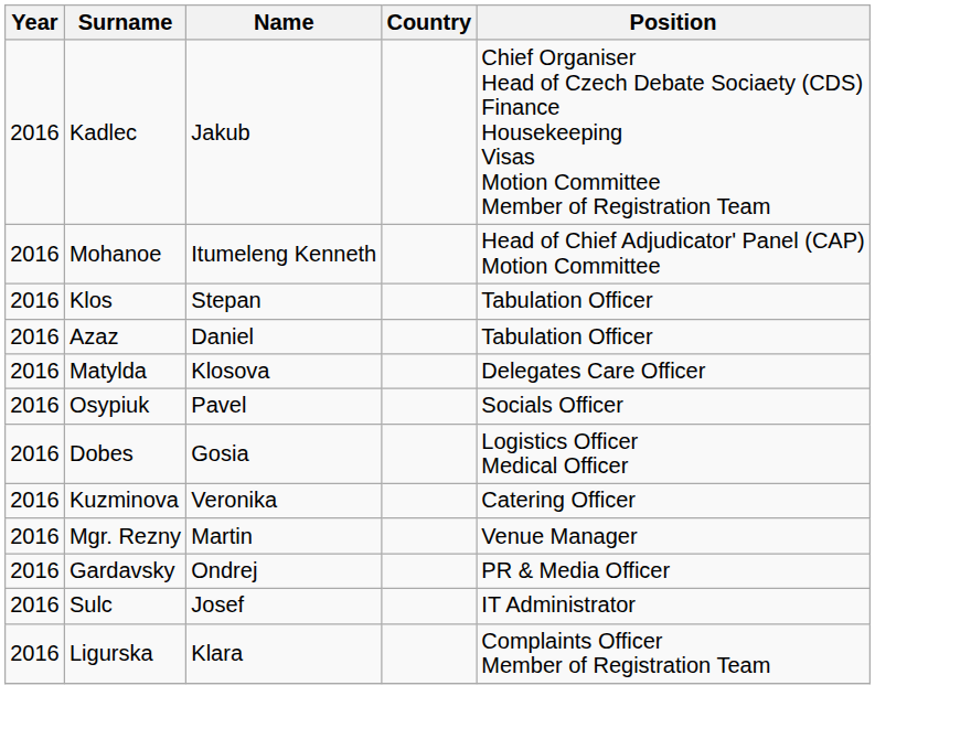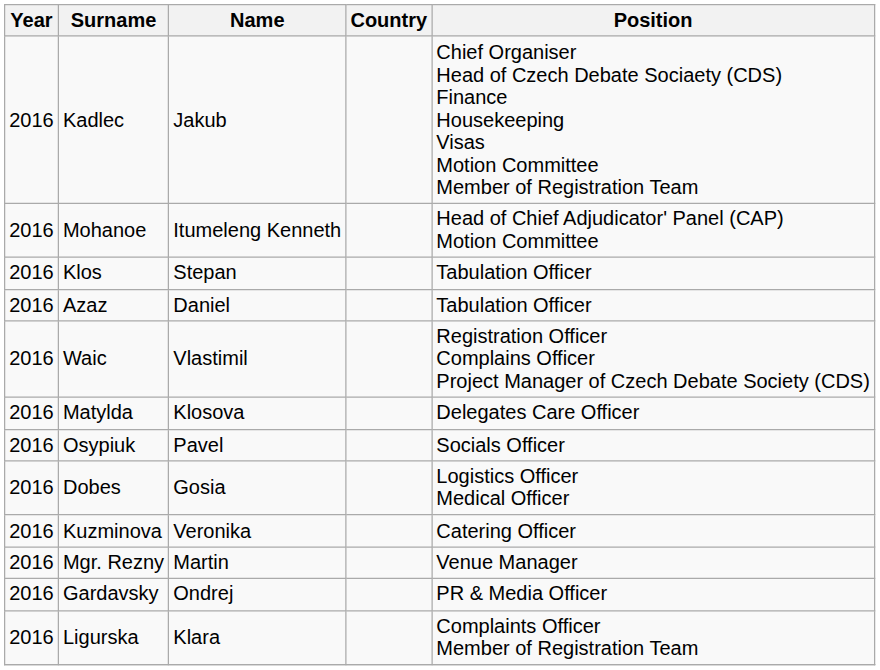 <table class="wikitable sortable">
 <tr>
 <th>Year</th>
 <th>Surname</th>
 <th>Name</th>
 <th>Country</th>
 <th>Position</th>
 </tr>
 <tr>
 <td>2016</td>
 <td>Kadlec</td>
 <td>Jakub</td>
 <td></td>
 <td>Chief Organiser<br>Head of Czech Debate Sociaety (CDS)<br>Finance<br>Housekeeping<br>Visas<br>Motion Committee<br>Member of Registration Team</td>
 </tr>
 <tr>
 <td>2016</td>
 <td>Mohanoe</td>
 <td>Itumeleng Kenneth</td>
 <td></td>
 <td>Head of Chief Adjudicator' Panel (CAP)<br>Motion Committee</td>
 </tr>
 <tr>
 <td>2016</td>
 <td>Klos</td>
 <td>Stepan</td>
 <td></td>
 <td>Tabulation Officer</td>
 </tr>
 <tr>
 <td>2016</td>
 <td>Azaz</td>
 <td>Daniel</td>
 <td></td>
 <td>Tabulation Officer</td>
+</tr>
+<tr>
+<td>2016</td>
+<td>Waic</td>
+<td>Vlastimil</td>
+<td></td>
+<td>Registration Officer<br>Complains Officer<br>Project Manager of Czech Debate Society (CDS)</td>
 </tr>
 <tr>
 <td>2016</td>
 <td>Matylda</td>
 <td>Klosova</td>
 <td></td>
 <td>Delegates Care Officer</td>
 </tr>
 <tr>
 <td>2016</td>
 <td>Osypiuk</td>
 <td>Pavel</td>
 <td></td>
 <td>Socials Officer</td>
 </tr>
 <tr>
 <td>2016</td>
 <td>Dobes</td>
 <td>Gosia</td>
 <td></td>
 <td>Logistics Officer<br>Medical Officer</td>
 </tr>
 <tr>
 <td>2016</td>
 <td>Kuzminova</td>
 <td>Veronika</td>
 <td></td>
 <td>Catering Officer</td>
 </tr>
 <tr>
 <td>2016</td>
 <td>Mgr. Rezny</td>
 <td>Martin</td>
 <td></td>
 <td>Venue Manager</td>
 </tr>
 <tr>
 <td>2016</td>
 <td>Gardavsky</td>
 <td>Ondrej</td>
 <td></td>
 <td>PR & Media Officer</td>
 </tr>
 <tr>
 <td>2016</td>
-<td>Sulc</td>
-<td>Josef</td>
-<td></td>
-<td>IT Administrator</td>
-</tr>
-<tr>
-<td>2016</td>
 <td>Ligurska</td>
 <td>Klara</td>
 <td></td>
 <td>Complaints Officer<br>Member of Registration Team</td>
 </tr>
 <tr>
 </tr>
 </table>
